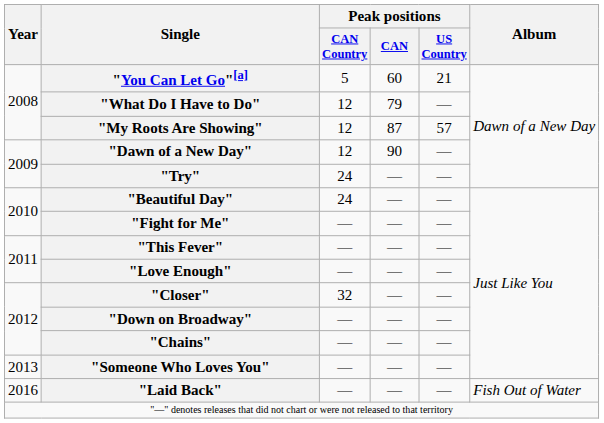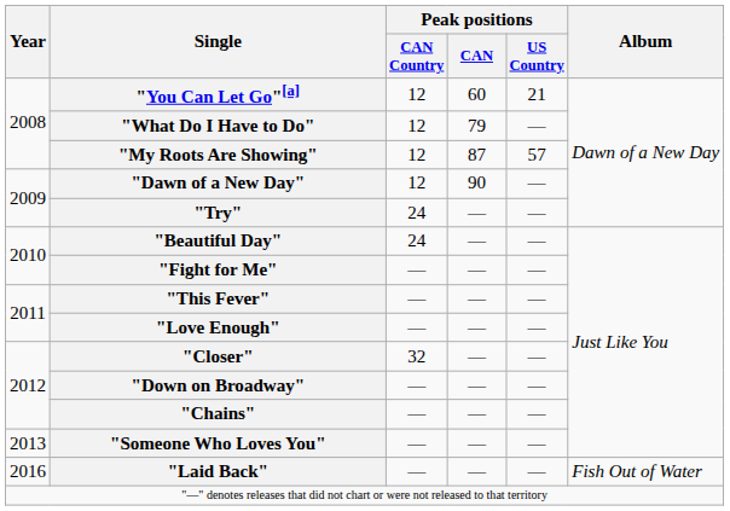 <table class="wikitable plainrowheaders" style="text-align:center;">
 <tr>
 <th rowspan="2">Year</th>
 <th rowspan="2" style="width:18em;">Single</th>
 <th colspan="3">Peak positions</th>
 <th rowspan="2">Album</th>
 </tr>
 <tr style="font-size:smaller;">
 <th width="45"><a href='#'>CAN Country</a><br></th>
 <th width="45"><a href='#'>CAN</a><br></th>
 <th width="45"><a href='#'>US Country</a><br></th>
 </tr>
 <tr>
 <td rowspan="3">2008</td>
 <th scope="row">"<a href='#'>You Can Let Go</a>"<sup><span></span><a href='#'><strong>[a]</strong></a></sup></th>
-<td>5</td>
+<td>12</td>
 <td>60</td>
 <td>21</td>
 <td align="left" rowspan="5"><em>Dawn of a New Day</em></td>
 </tr>
 <tr>
 <th scope="row">"What Do I Have to Do"</th>
 <td>12</td>
 <td>79</td>
 <td>—</td>
 </tr>
 <tr>
 <th scope="row">"My Roots Are Showing"</th>
 <td>12</td>
 <td>87</td>
 <td>57</td>
 </tr>
 <tr>
 <td rowspan="2">2009</td>
 <th scope="row">"Dawn of a New Day"</th>
 <td>12</td>
 <td>90</td>
 <td>—</td>
 </tr>
 <tr>
 <th scope="row">"Try"</th>
 <td>24</td>
 <td>—</td>
 <td>—</td>
 </tr>
 <tr>
 <td rowspan="2">2010</td>
 <th scope="row">"Beautiful Day"</th>
 <td>24</td>
 <td>—</td>
 <td>—</td>
 <td align="left" rowspan="8"><em>Just Like You</em></td>
 </tr>
 <tr>
 <th scope="row">"Fight for Me"</th>
 <td>—</td>
 <td>—</td>
 <td>—</td>
 </tr>
 <tr>
 <td rowspan="2">2011</td>
 <th scope="row">"This Fever"</th>
 <td>—</td>
 <td>—</td>
 <td>—</td>
 </tr>
 <tr>
 <th scope="row">"Love Enough"</th>
 <td>—</td>
 <td>—</td>
 <td>—</td>
 </tr>
 <tr>
 <td rowspan="3">2012</td>
 <th scope="row">"Closer"</th>
 <td>32</td>
 <td>—</td>
 <td>—</td>
 </tr>
 <tr>
 <th scope="row">"Down on Broadway"</th>
 <td>—</td>
 <td>—</td>
 <td>—</td>
 </tr>
 <tr>
 <th scope="row">"Chains"</th>
 <td>—</td>
 <td>—</td>
 <td>—</td>
 </tr>
 <tr>
 <td>2013</td>
 <th scope="row">"Someone Who Loves You"</th>
 <td>—</td>
 <td>—</td>
 <td>—</td>
 </tr>
 <tr>
 <td>2016</td>
 <th scope="row">"Laid Back"</th>
 <td>—</td>
 <td>—</td>
 <td>—</td>
 <td align="left"><em>Fish Out of Water</em></td>
 </tr>
 <tr>
 <td colspan="6" style="font-size:8pt">"—" denotes releases that did not chart or were not released to that territory</td>
 </tr>
 </table>
